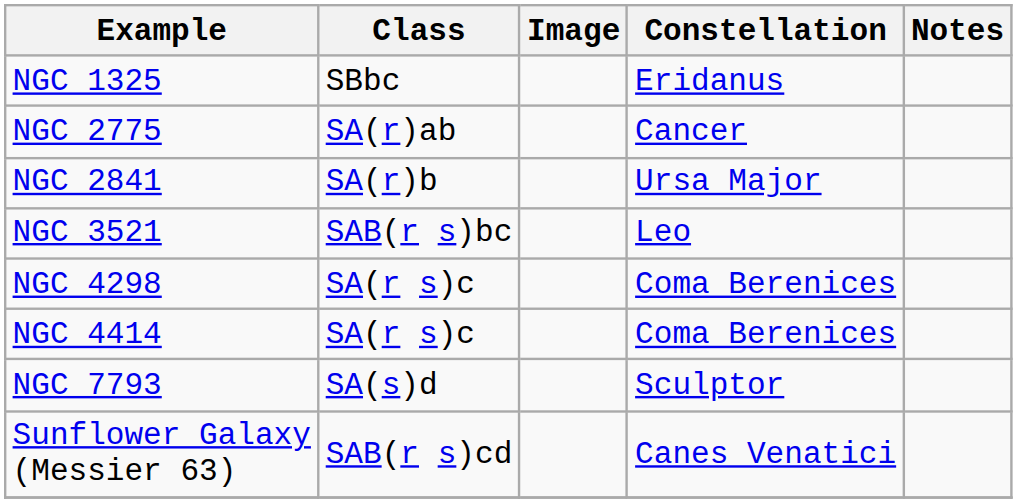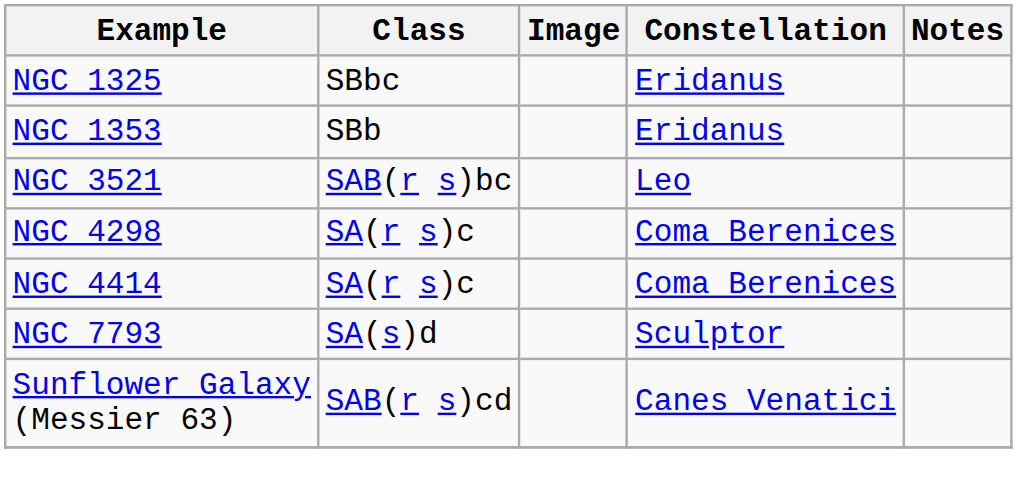 <table class=wikitable>
 <tr>
 <th>Example</th>
 <th>Class</th>
 <th>Image</th>
 <th>Constellation</th>
 <th>Notes</th>
 </tr>
 <tr>
 <td><a href='#'>NGC 1325</a></td>
 <td>SBbc</td>
 <td></td>
 <td><a href='#'>Eridanus</a></td>
 <td></td>
 </tr>
 <tr>
-<td><a href='#'>NGC 2775</a></td>
-<td><a href='#'>SA</a>(<a href='#'>r</a>)ab</td>
+<td><a href='#'>NGC 1353</a></td>
+<td>SBb</td>
 <td></td>
-<td><a href='#'>Cancer</a></td>
-<td></td>
-</tr>
-<tr>
-<td><a href='#'>NGC 2841</a></td>
-<td><a href='#'>SA</a>(<a href='#'>r</a>)b</td>
-<td></td>
-<td><a href='#'>Ursa Major</a></td>
+<td><a href='#'>Eridanus</a></td>
 <td></td>
 </tr>
 <tr>
 <td><a href='#'>NGC 3521</a></td>
 <td><a href='#'>SAB</a>(<a href='#'>r</a> <a href='#'>s</a>)bc</td>
 <td></td>
 <td><a href='#'>Leo</a></td>
 <td></td>
 </tr>
 <tr>
 <td><a href='#'>NGC 4298</a></td>
 <td><a href='#'>SA</a>(<a href='#'>r</a> <a href='#'>s</a>)c</td>
 <td></td>
 <td><a href='#'>Coma Berenices</a></td>
 <td></td>
 </tr>
 <tr>
 <td><a href='#'>NGC 4414</a></td>
 <td><a href='#'>SA</a>(<a href='#'>r</a> <a href='#'>s</a>)c</td>
 <td></td>
 <td><a href='#'>Coma Berenices</a></td>
 <td></td>
 </tr>
 <tr>
 <td><a href='#'>NGC 7793</a></td>
 <td><a href='#'>SA</a>(<a href='#'>s</a>)d</td>
 <td></td>
 <td><a href='#'>Sculptor</a></td>
 <td></td>
 </tr>
 <tr>
 <td><a href='#'>Sunflower Galaxy</a><br>(Messier 63)</td>
 <td><a href='#'>SAB</a>(<a href='#'>r</a> <a href='#'>s</a>)cd</td>
 <td></td>
 <td><a href='#'>Canes Venatici</a></td>
 <td></td>
 </tr>
 <tr>
 </tr>
 </table>
